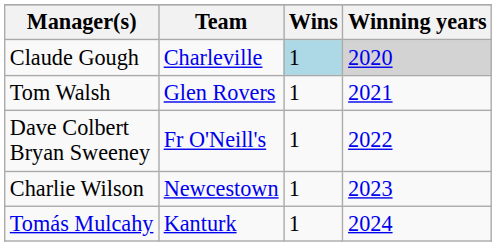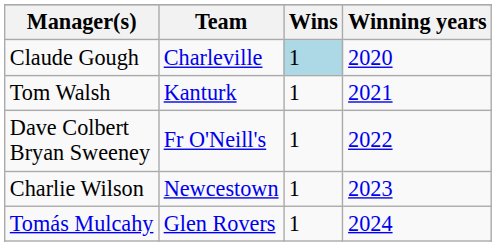 <table class="wikitable">
 <tr>
 </tr>
 <tr>
 <th>Manager(s)</th>
 <th>Team</th>
 <th>Wins</th>
 <th>Winning years</th>
 </tr>
 <tr>
 <td>Claude Gough</td>
 <td style="text-align:left"><a href='#'>Charleville</a></td>
 <td style="background: lightblue; text-align:left;">1</td>
-<td style="background: lightgrey;"><a href='#'>2020</a></td>
+<td><a href='#'>2020</a></td>
 </tr>
 <tr>
 <td>Tom Walsh</td>
-<td style="text-align:left"><a href='#'>Glen Rovers</a></td>
+<td style="text-align:left"><a href='#'>Kanturk</a></td>
 <td style="text-align:left;">1</td>
 <td><a href='#'>2021</a></td>
 </tr>
 <tr>
 <td>Dave Colbert<br>Bryan Sweeney</td>
 <td style="text-align:left"><a href='#'>Fr O'Neill's</a></td>
 <td style="text-align:left;">1</td>
 <td><a href='#'>2022</a></td>
 </tr>
 <tr>
 <td>Charlie Wilson</td>
 <td style="text-align:left"><a href='#'>Newcestown</a></td>
 <td style="text-align:left;">1</td>
 <td><a href='#'>2023</a></td>
 </tr>
 <tr>
 <td><a href='#'>Tomás Mulcahy</a></td>
-<td style="text-align:left"><a href='#'>Kanturk</a></td>
+<td style="text-align:left"><a href='#'>Glen Rovers</a></td>
 <td style="text-align:left;">1</td>
 <td><a href='#'>2024</a></td>
 </tr>
 </table>
